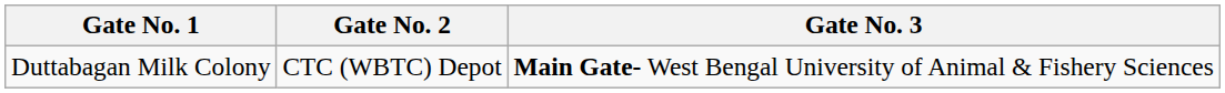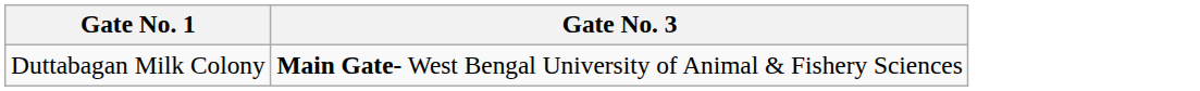 <table class="wikitable">
 <tr>
 <th>Gate No. 1</th>
-<th>Gate No. 2</th>
 <th>Gate No. 3</th>
 </tr>
 <tr>
 <td>Duttabagan Milk Colony</td>
-<td>CTC (WBTC) Depot</td>
 <td><strong>Main Gate-</strong> West Bengal University  of Animal & Fishery Sciences</td>
 </tr>
 </table>
